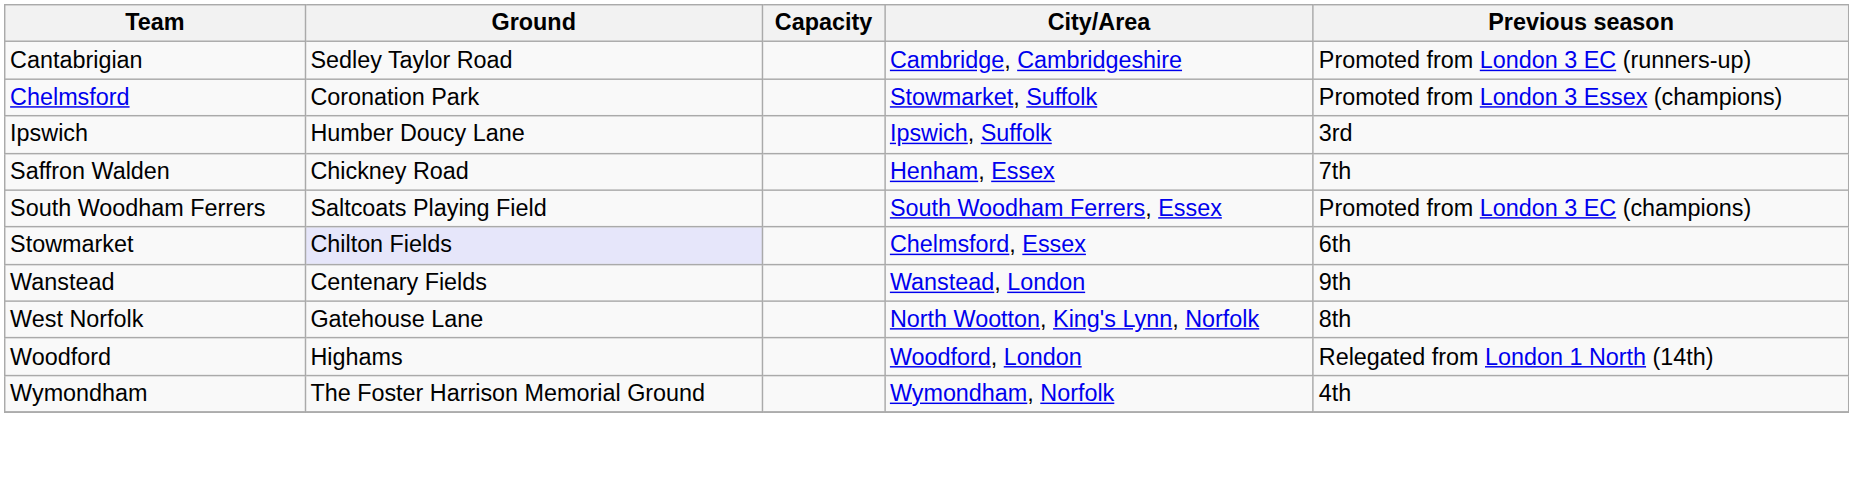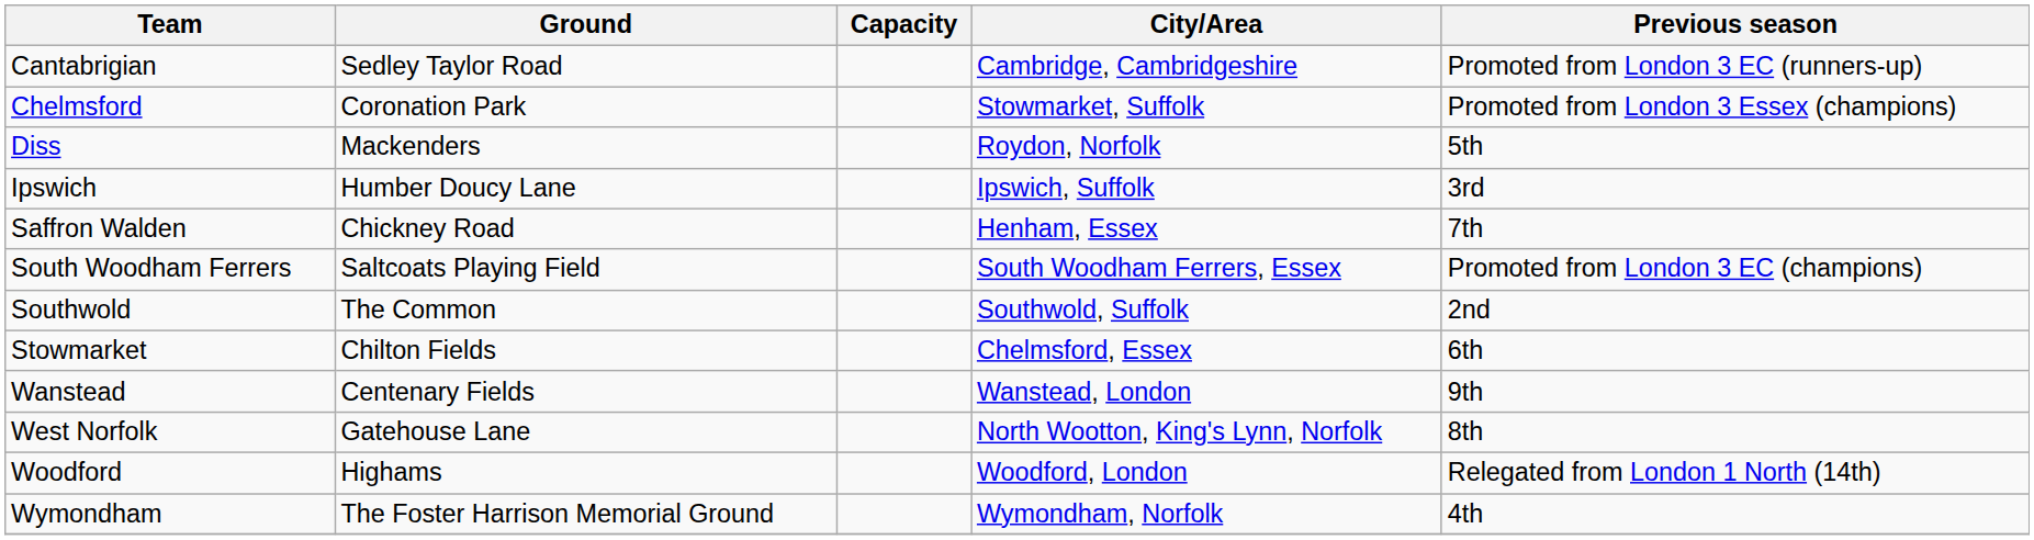 <table class="wikitable sortable" width=100%>
 <tr>
 <th>Team</th>
 <th>Ground</th>
 <th>Capacity</th>
 <th>City/Area</th>
 <th>Previous season</th>
 </tr>
 <tr>
 <td>Cantabrigian</td>
 <td>Sedley Taylor Road</td>
 <td></td>
 <td><a href='#'>Cambridge</a>, <a href='#'>Cambridgeshire</a></td>
 <td>Promoted from <a href='#'>London 3 EC</a> (runners-up)</td>
 </tr>
 <tr>
 <td><a href='#'>Chelmsford</a></td>
 <td>Coronation Park</td>
 <td></td>
 <td><a href='#'>Stowmarket</a>, <a href='#'>Suffolk</a></td>
 <td>Promoted from <a href='#'>London 3 Essex</a> (champions)</td>
 </tr>
 <tr>
+<td><a href='#'>Diss</a></td>
+<td>Mackenders</td>
+<td></td>
+<td><a href='#'>Roydon</a>, <a href='#'>Norfolk</a></td>
+<td>5th</td>
+</tr>
+<tr>
 <td>Ipswich</td>
 <td>Humber Doucy Lane</td>
 <td></td>
 <td><a href='#'>Ipswich</a>, <a href='#'>Suffolk</a></td>
 <td>3rd</td>
 </tr>
 <tr>
 <td>Saffron Walden</td>
 <td>Chickney Road</td>
 <td></td>
 <td><a href='#'>Henham</a>, <a href='#'>Essex</a></td>
 <td>7th</td>
 </tr>
 <tr>
 <td>South Woodham Ferrers</td>
 <td>Saltcoats Playing Field</td>
 <td></td>
 <td><a href='#'>South Woodham Ferrers</a>, <a href='#'>Essex</a></td>
 <td>Promoted from <a href='#'>London 3 EC</a> (champions)</td>
 </tr>
 <tr>
+<td>Southwold</td>
+<td>The Common</td>
+<td></td>
+<td><a href='#'>Southwold</a>, <a href='#'>Suffolk</a></td>
+<td>2nd</td>
+</tr>
+<tr>
 <td>Stowmarket</td>
-<td style="background: lavender;">Chilton Fields</td>
+<td>Chilton Fields</td>
 <td></td>
 <td><a href='#'>Chelmsford</a>, <a href='#'>Essex</a></td>
 <td>6th</td>
 </tr>
 <tr>
 <td>Wanstead</td>
 <td>Centenary Fields</td>
 <td></td>
 <td><a href='#'>Wanstead</a>, <a href='#'>London</a></td>
 <td>9th</td>
 </tr>
 <tr>
 <td>West Norfolk</td>
 <td>Gatehouse Lane</td>
 <td></td>
 <td><a href='#'>North Wootton</a>, <a href='#'>King's Lynn</a>, <a href='#'>Norfolk</a></td>
 <td>8th</td>
 </tr>
 <tr>
 <td>Woodford</td>
 <td>Highams</td>
 <td></td>
 <td><a href='#'>Woodford</a>, <a href='#'>London</a></td>
 <td>Relegated from <a href='#'>London 1 North</a> (14th)</td>
 </tr>
 <tr>
 <td>Wymondham</td>
 <td>The Foster Harrison Memorial Ground</td>
 <td></td>
 <td><a href='#'>Wymondham</a>, <a href='#'>Norfolk</a></td>
 <td>4th</td>
 </tr>
 <tr>
 </tr>
 </table>
